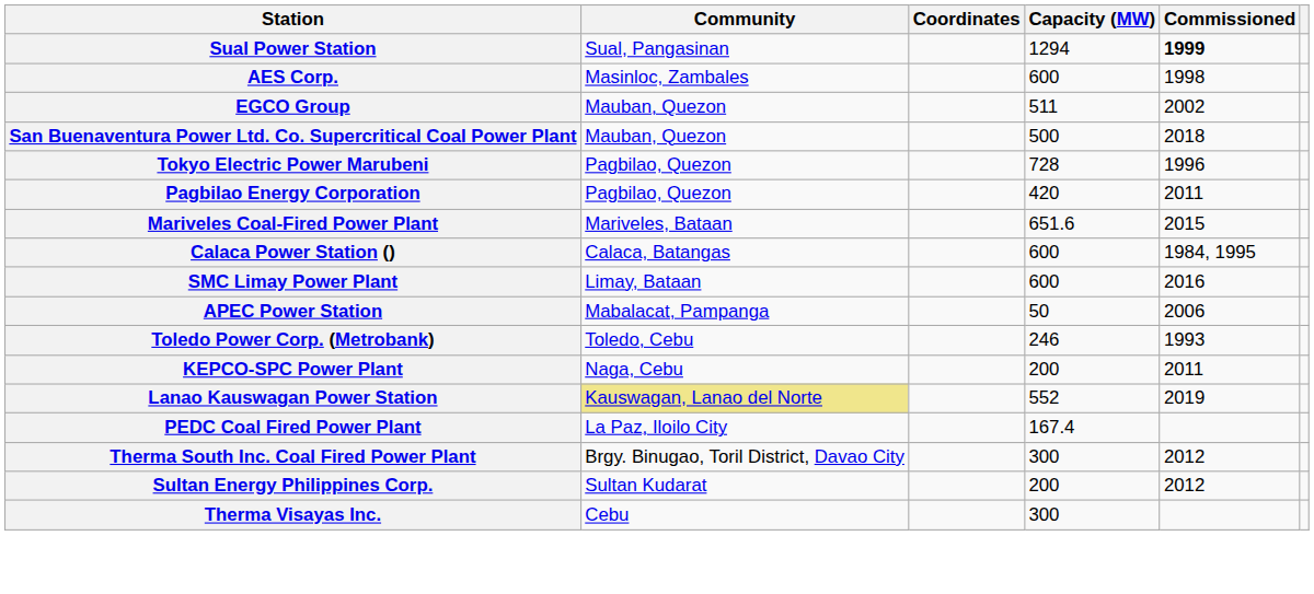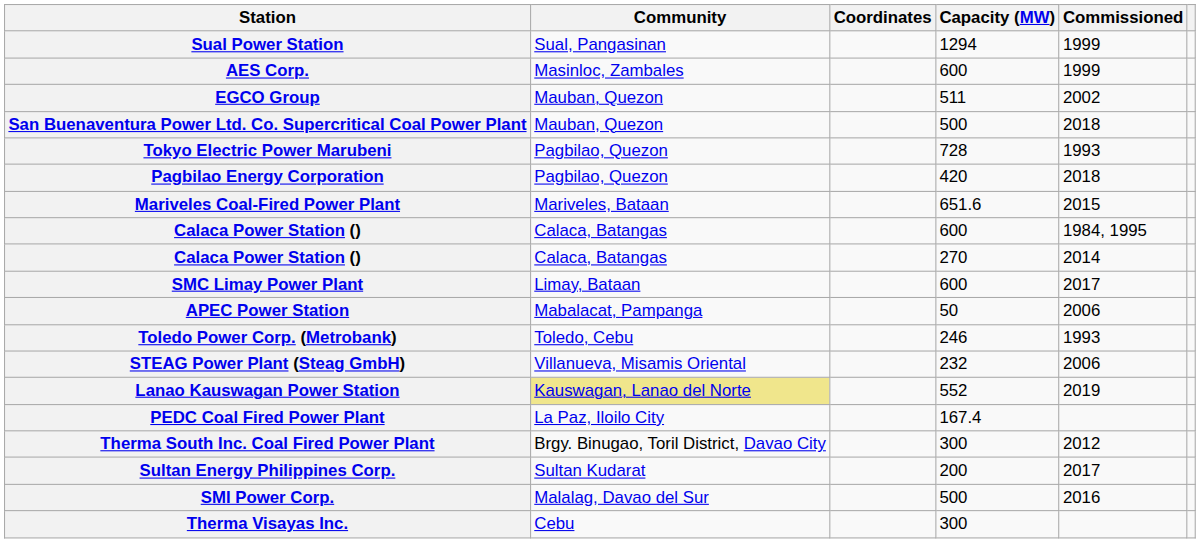 <table class="wikitable sortable plainrowheaders">
 <tr>
 <th scope="col">Station</th>
 <th scope="col">Community</th>
 <th scope="col">Coordinates</th>
 <th scope="col">Capacity (<a href='#'>MW</a>)</th>
 <th scope="col">Commissioned</th>
 <th scope="col" class="unsortable"></th>
 </tr>
 <tr>
 <th scope="row"><a href='#'>Sual Power Station</a></th>
 <td><a href='#'>Sual, Pangasinan</a></td>
 <td></td>
 <td>1294</td>
-<td><strong>1999</strong></td>
+<td>1999</td>
 <td></td>
 </tr>
 <tr>
 <th scope="row"><a href='#'>AES Corp.</a></th>
 <td><a href='#'>Masinloc, Zambales</a></td>
 <td></td>
 <td>600</td>
-<td>1998</td>
+<td>1999</td>
 <td></td>
 </tr>
 <tr>
 <th scope="row"><a href='#'>EGCO Group</a></th>
 <td><a href='#'>Mauban, Quezon</a></td>
 <td></td>
 <td>511</td>
 <td>2002</td>
 <td></td>
 </tr>
 <tr>
 <th scope="row"><a href='#'>San Buenaventura Power Ltd. Co. Supercritical Coal Power Plant</a></th>
 <td><a href='#'>Mauban, Quezon</a></td>
 <td></td>
 <td>500</td>
 <td>2018</td>
 <td></td>
 </tr>
 <tr>
 <th scope="row"><a href='#'>Tokyo Electric Power Marubeni</a></th>
 <td><a href='#'>Pagbilao, Quezon</a></td>
 <td></td>
 <td>728</td>
-<td>1996</td>
+<td>1993</td>
 <td></td>
 </tr>
 <tr>
 <th scope="row"><a href='#'>Pagbilao Energy Corporation</a></th>
 <td><a href='#'>Pagbilao, Quezon</a></td>
 <td></td>
 <td>420</td>
-<td>2011</td>
+<td>2018</td>
 <td></td>
 </tr>
 <tr>
 <th scope="row"><a href='#'>Mariveles Coal-Fired Power Plant</a></th>
 <td><a href='#'>Mariveles, Bataan</a></td>
 <td></td>
 <td>651.6</td>
 <td>2015</td>
 <td></td>
 </tr>
 <tr>
 <th scope="row"><a href='#'>Calaca Power Station</a> ()</th>
 <td><a href='#'>Calaca, Batangas</a></td>
 <td></td>
 <td>600</td>
 <td>1984, 1995</td>
 <td></td>
 </tr>
 <tr>
+<th scope="row"><a href='#'>Calaca Power Station</a> ()</th>
+<td><a href='#'>Calaca, Batangas</a></td>
+<td></td>
+<td>270</td>
+<td>2014</td>
+<td></td>
+</tr>
+<tr>
 <th scope="row"><a href='#'>SMC Limay Power Plant</a></th>
 <td><a href='#'>Limay, Bataan</a></td>
 <td></td>
 <td>600</td>
-<td>2016</td>
+<td>2017</td>
 <td></td>
 </tr>
 <tr>
 <th scope="row"><a href='#'>APEC Power Station</a></th>
 <td><a href='#'>Mabalacat, Pampanga</a></td>
 <td></td>
 <td>50</td>
 <td>2006</td>
 <td></td>
 </tr>
 <tr>
 <th scope="row"><a href='#'>Toledo Power Corp.</a> (<a href='#'>Metrobank</a>)</th>
 <td><a href='#'>Toledo, Cebu</a></td>
 <td></td>
 <td>246</td>
 <td>1993</td>
 <td></td>
 </tr>
 <tr>
-<th scope="row"><a href='#'>KEPCO-SPC Power Plant</a></th>
-<td><a href='#'>Naga, Cebu</a></td>
+<th scope="row"><a href='#'>STEAG Power Plant</a> (<a href='#'>Steag GmbH</a>)</th>
+<td><a href='#'>Villanueva, Misamis Oriental</a></td>
 <td></td>
-<td>200</td>
-<td>2011</td>
+<td>232</td>
+<td>2006</td>
 <td></td>
 </tr>
 <tr>
 <th scope="row"><a href='#'>Lanao Kauswagan Power Station</a></th>
 <td style="background: khaki;"><a href='#'>Kauswagan, Lanao del Norte</a></td>
 <td></td>
 <td>552</td>
 <td>2019</td>
 <td></td>
 </tr>
 <tr>
 <th scope="row"><a href='#'>PEDC Coal Fired Power Plant</a></th>
 <td><a href='#'>La Paz, Iloilo City</a></td>
 <td></td>
 <td>167.4</td>
 <td></td>
 <td></td>
 </tr>
 <tr>
 <th scope="row"><a href='#'>Therma South Inc. Coal Fired Power Plant</a></th>
 <td>Brgy. Binugao, Toril District, <a href='#'>Davao City</a></td>
 <td></td>
 <td>300</td>
 <td>2012</td>
 <td></td>
 </tr>
 <tr>
 <th scope="row"><a href='#'>Sultan Energy Philippines Corp.</a></th>
 <td><a href='#'>Sultan Kudarat</a></td>
 <td></td>
 <td>200</td>
-<td>2012</td>
+<td>2017</td>
+<td></td>
+</tr>
+<tr>
+<th scope="row"><a href='#'>SMI Power Corp.</a></th>
+<td><a href='#'>Malalag, Davao del Sur</a></td>
+<td></td>
+<td>500</td>
+<td>2016</td>
 <td></td>
 </tr>
 <tr>
 <th scope="row"><a href='#'>Therma Visayas Inc.</a></th>
 <td><a href='#'>Cebu</a></td>
 <td></td>
 <td>300</td>
 <td></td>
 <td></td>
 </tr>
 </table>
